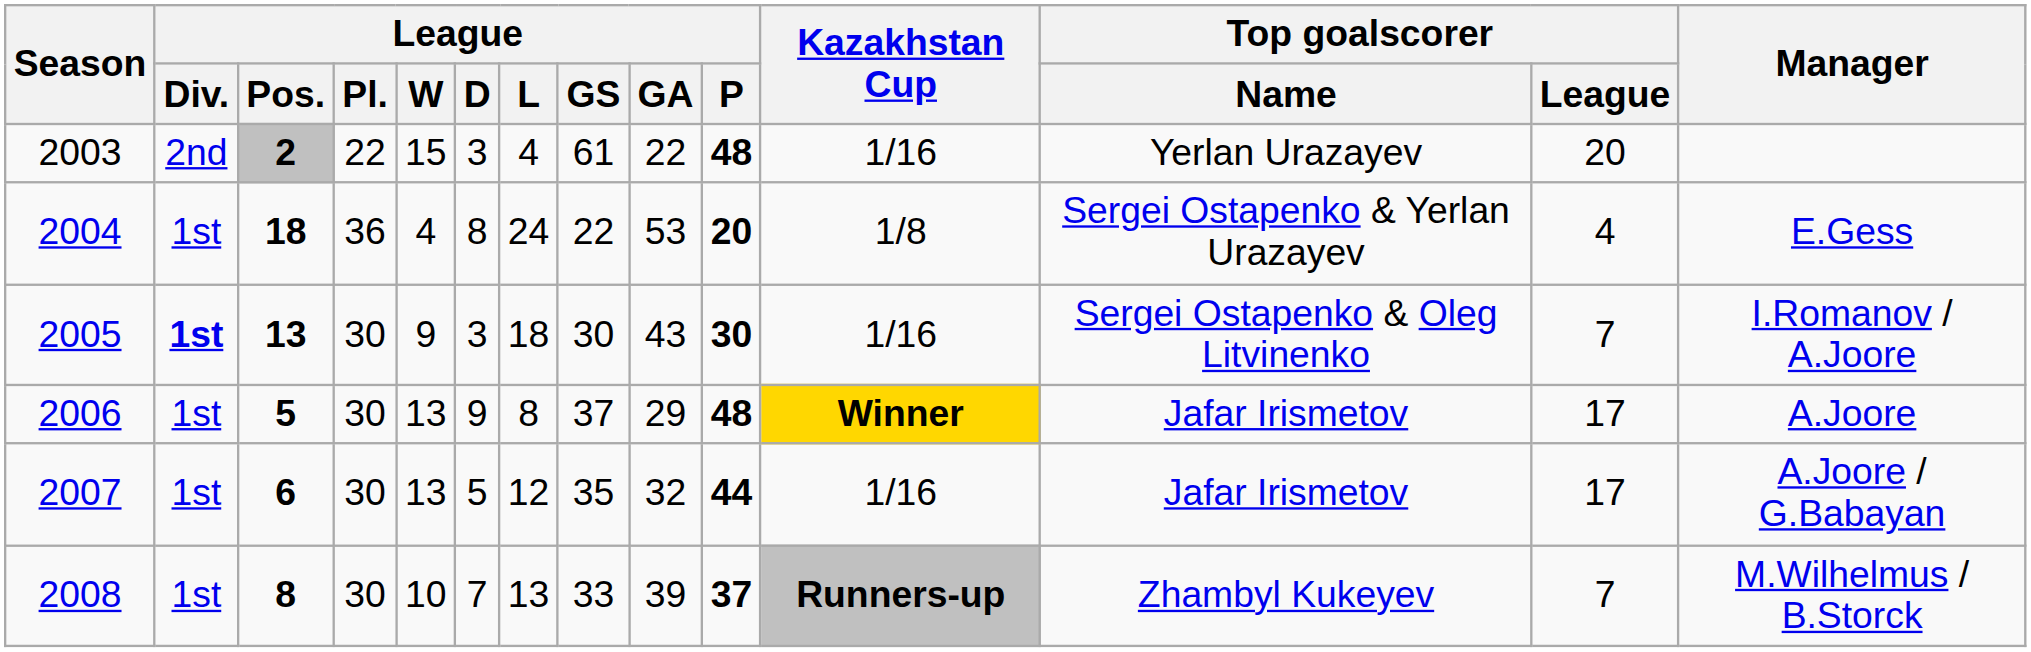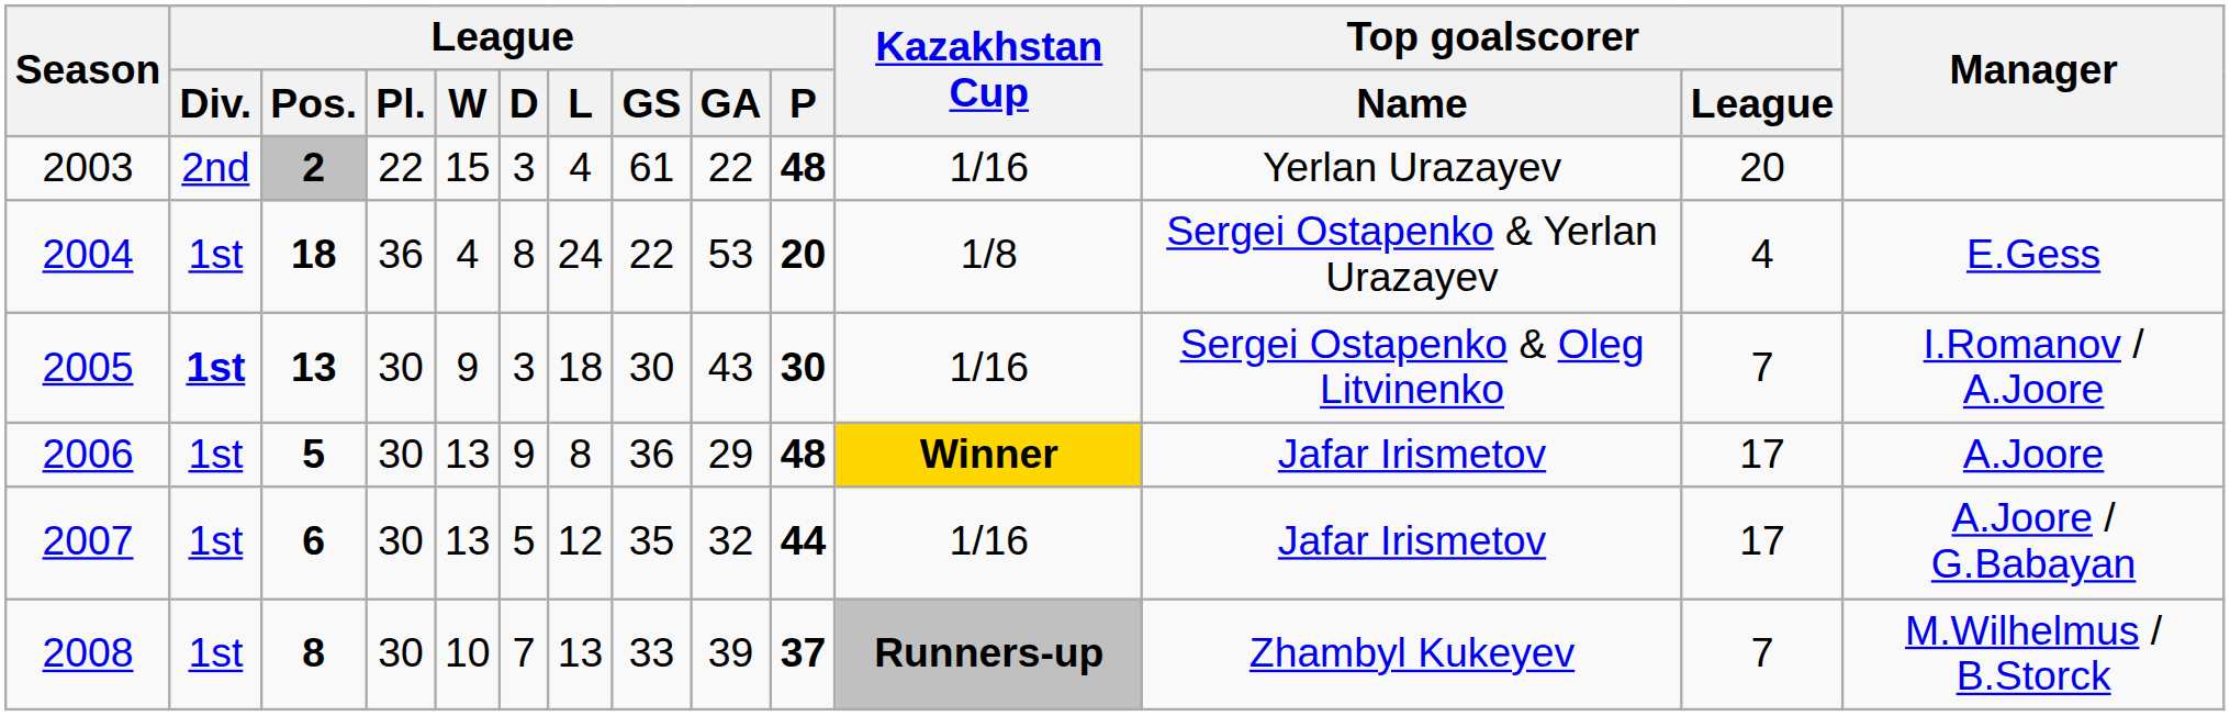 <table class="wikitable">
 <tr style="background:#efefef;">
 <th rowspan="2">Season</th>
 <th colspan="9">League</th>
 <th rowspan="2"><a href='#'>Kazakhstan Cup</a></th>
 <th colspan="2">Top goalscorer</th>
 <th rowspan="2">Manager</th>
 </tr>
 <tr>
 <th>Div.</th>
 <th>Pos.</th>
 <th>Pl.</th>
 <th>W</th>
 <th>D</th>
 <th>L</th>
 <th>GS</th>
 <th>GA</th>
 <th>P</th>
 <th>Name</th>
 <th>League</th>
 </tr>
 <tr>
 <td align=center>2003</td>
 <td align=center><a href='#'>2nd</a></td>
 <td style="text-align:center; background:silver;"><strong>2</strong></td>
 <td align=center>22</td>
 <td align=center>15</td>
 <td align=center>3</td>
 <td align=center>4</td>
 <td align=center>61</td>
 <td align=center>22</td>
 <td align=center><strong>48</strong></td>
 <td align=center>1/16</td>
 <td align=center> Yerlan Urazayev</td>
 <td align=center>20</td>
 <td align=center></td>
 </tr>
 <tr>
 <td align=center><a href='#'>2004</a></td>
 <td align=center><a href='#'>1st</a></td>
 <td align=center><strong>18</strong></td>
 <td align=center>36</td>
 <td align=center>4</td>
 <td align=center>8</td>
 <td align=center>24</td>
 <td align=center>22</td>
 <td align=center>53</td>
 <td align=center><strong>20</strong></td>
 <td align=center>1/8</td>
 <td align=center> <a href='#'>Sergei Ostapenko</a> &  Yerlan Urazayev</td>
 <td align=center>4</td>
 <td align=center> <a href='#'>E.Gess</a></td>
 </tr>
 <tr>
 <td align=center><a href='#'>2005</a></td>
 <td align=center><strong><a href='#'>1st</a></strong></td>
 <td align=center><strong>13</strong></td>
 <td align=center>30</td>
 <td align=center>9</td>
 <td align=center>3</td>
 <td align=center>18</td>
 <td align=center>30</td>
 <td align=center>43</td>
 <td align=center><strong>30</strong></td>
 <td align=center>1/16</td>
 <td align=center> <a href='#'>Sergei Ostapenko</a> &  <a href='#'>Oleg Litvinenko</a></td>
 <td align=center>7</td>
 <td align=center> <a href='#'>I.Romanov</a> /  <a href='#'>A.Joore</a></td>
 </tr>
 <tr>
 <td align=center><a href='#'>2006</a></td>
 <td align=center><a href='#'>1st</a></td>
 <td align=center><strong>5</strong></td>
 <td align=center>30</td>
 <td align=center>13</td>
 <td align=center>9</td>
 <td align=center>8</td>
-<td align=center>37</td>
+<td align=center>36</td>
 <td align=center>29</td>
 <td align=center><strong>48</strong></td>
 <td style="text-align:center; background:gold;"><strong>Winner</strong></td>
 <td align=center> <a href='#'>Jafar Irismetov</a></td>
 <td align=center>17</td>
 <td align=center> <a href='#'>A.Joore</a></td>
 </tr>
 <tr>
 <td align=center><a href='#'>2007</a></td>
 <td align=center><a href='#'>1st</a></td>
 <td align=center><strong>6</strong></td>
 <td align=center>30</td>
 <td align=center>13</td>
 <td align=center>5</td>
 <td align=center>12</td>
 <td align=center>35</td>
 <td align=center>32</td>
 <td align=center><strong>44</strong></td>
 <td align=center>1/16</td>
 <td align=center> <a href='#'>Jafar Irismetov</a></td>
 <td align=center>17</td>
 <td align=center> <a href='#'>A.Joore</a> /  <a href='#'>G.Babayan</a></td>
 </tr>
 <tr>
 <td align=center><a href='#'>2008</a></td>
 <td align=center><a href='#'>1st</a></td>
 <td align=center><strong>8</strong></td>
 <td align=center>30</td>
 <td align=center>10</td>
 <td align=center>7</td>
 <td align=center>13</td>
 <td align=center>33</td>
 <td align=center>39</td>
 <td align=center><strong>37</strong></td>
 <td style="text-align:center; background:silver;"><strong>Runners-up</strong></td>
 <td align=center> <a href='#'>Zhambyl Kukeyev</a></td>
 <td align=center>7</td>
 <td align=center> <a href='#'>M.Wilhelmus</a> /  <a href='#'>B.Storck</a></td>
 </tr>
 </table>
